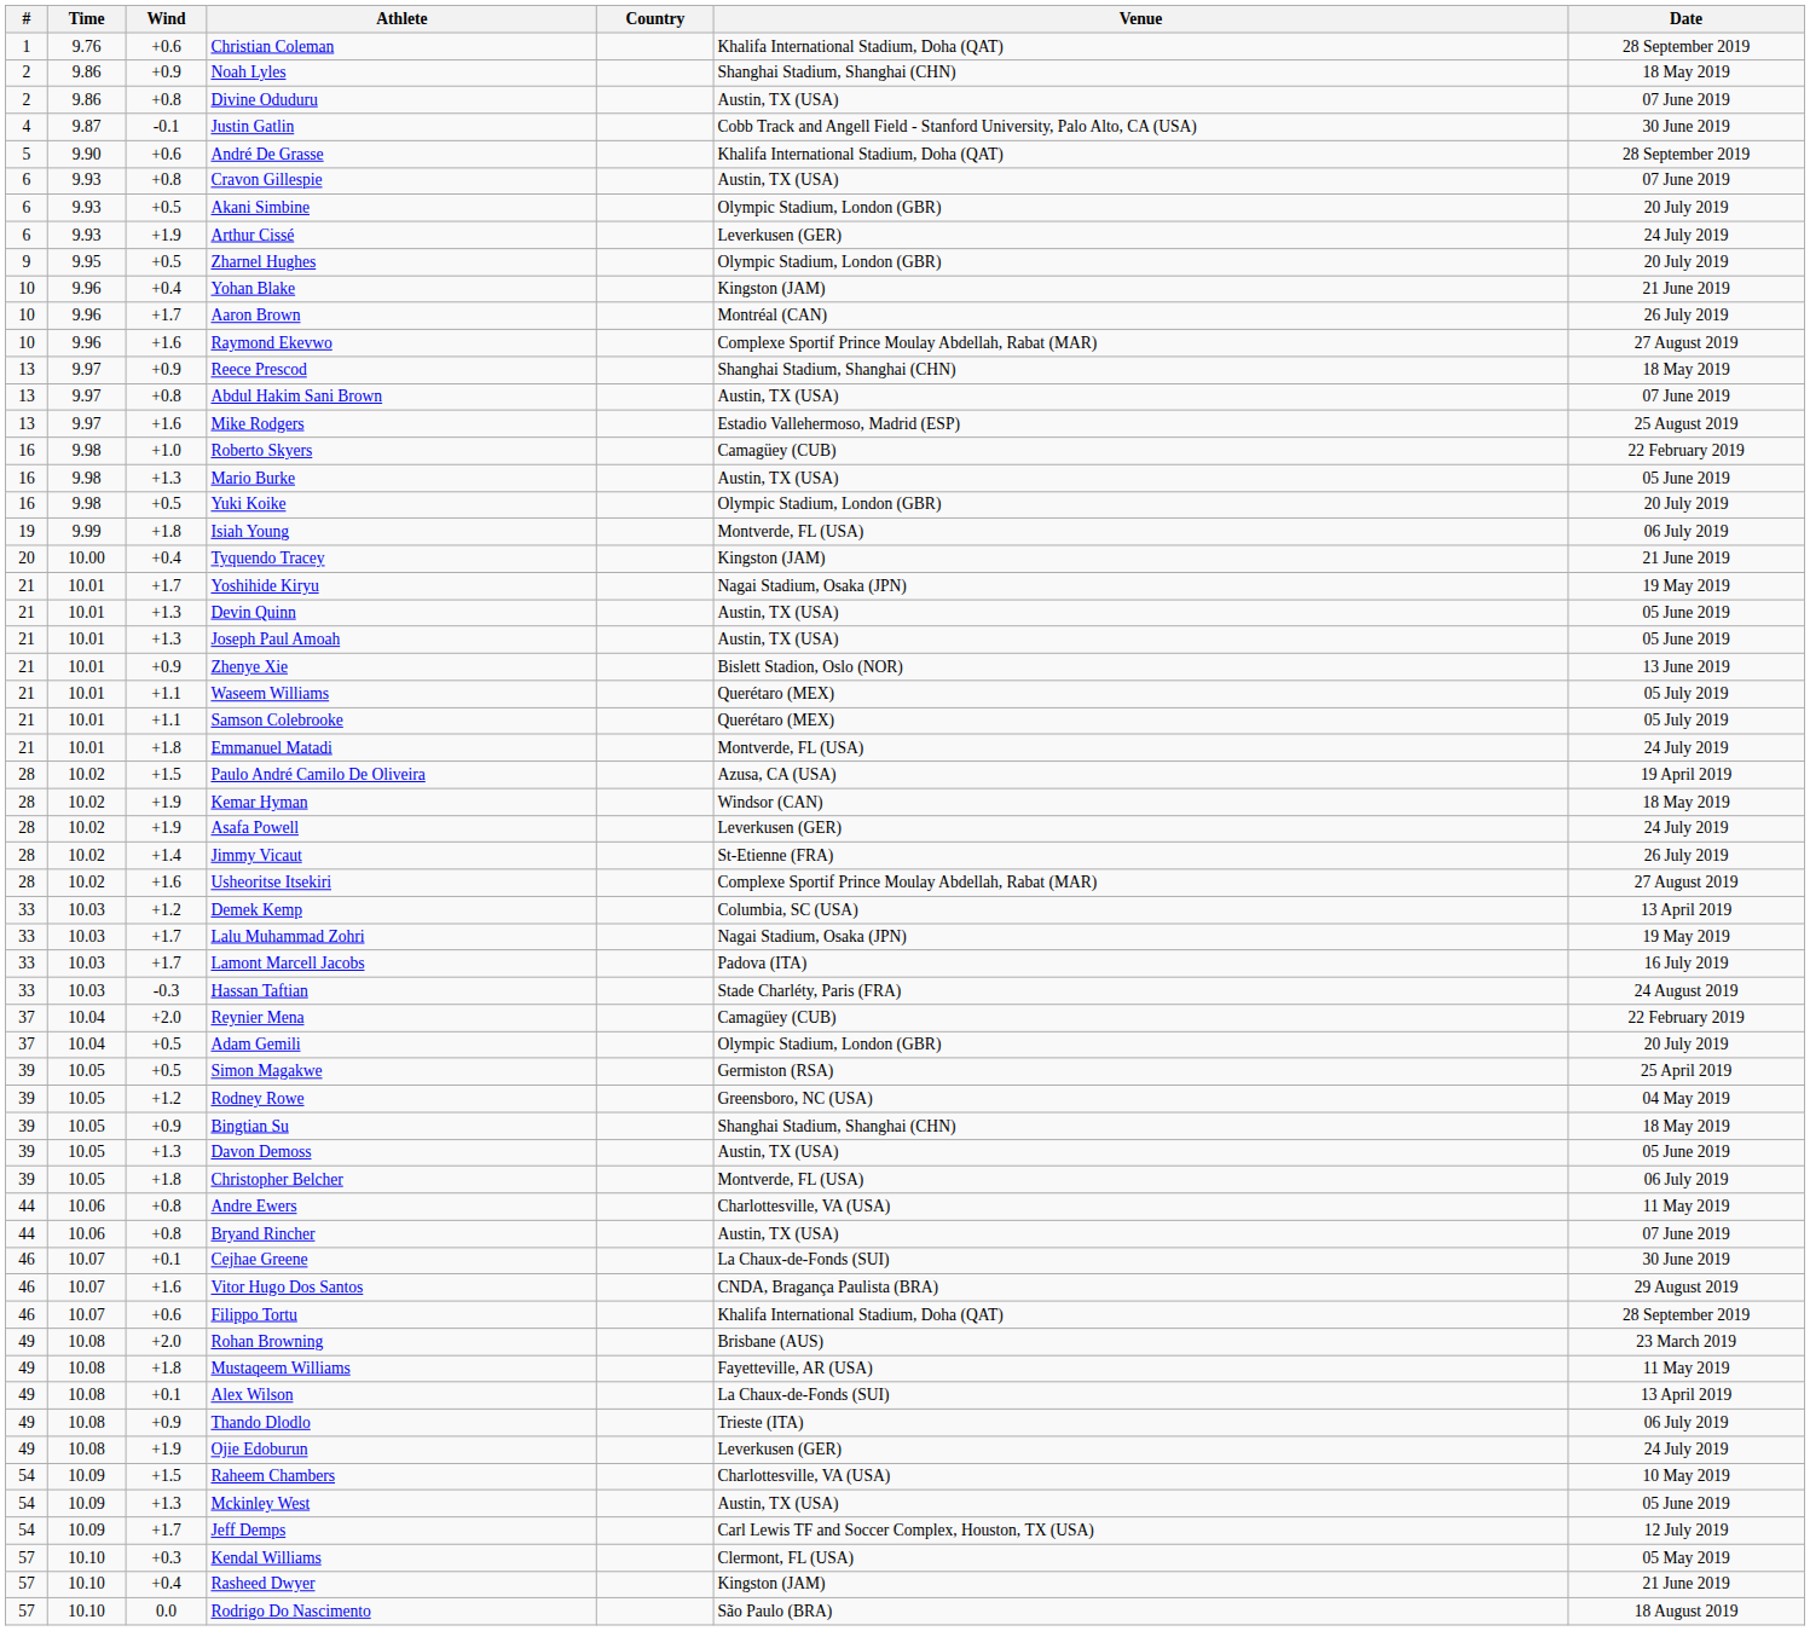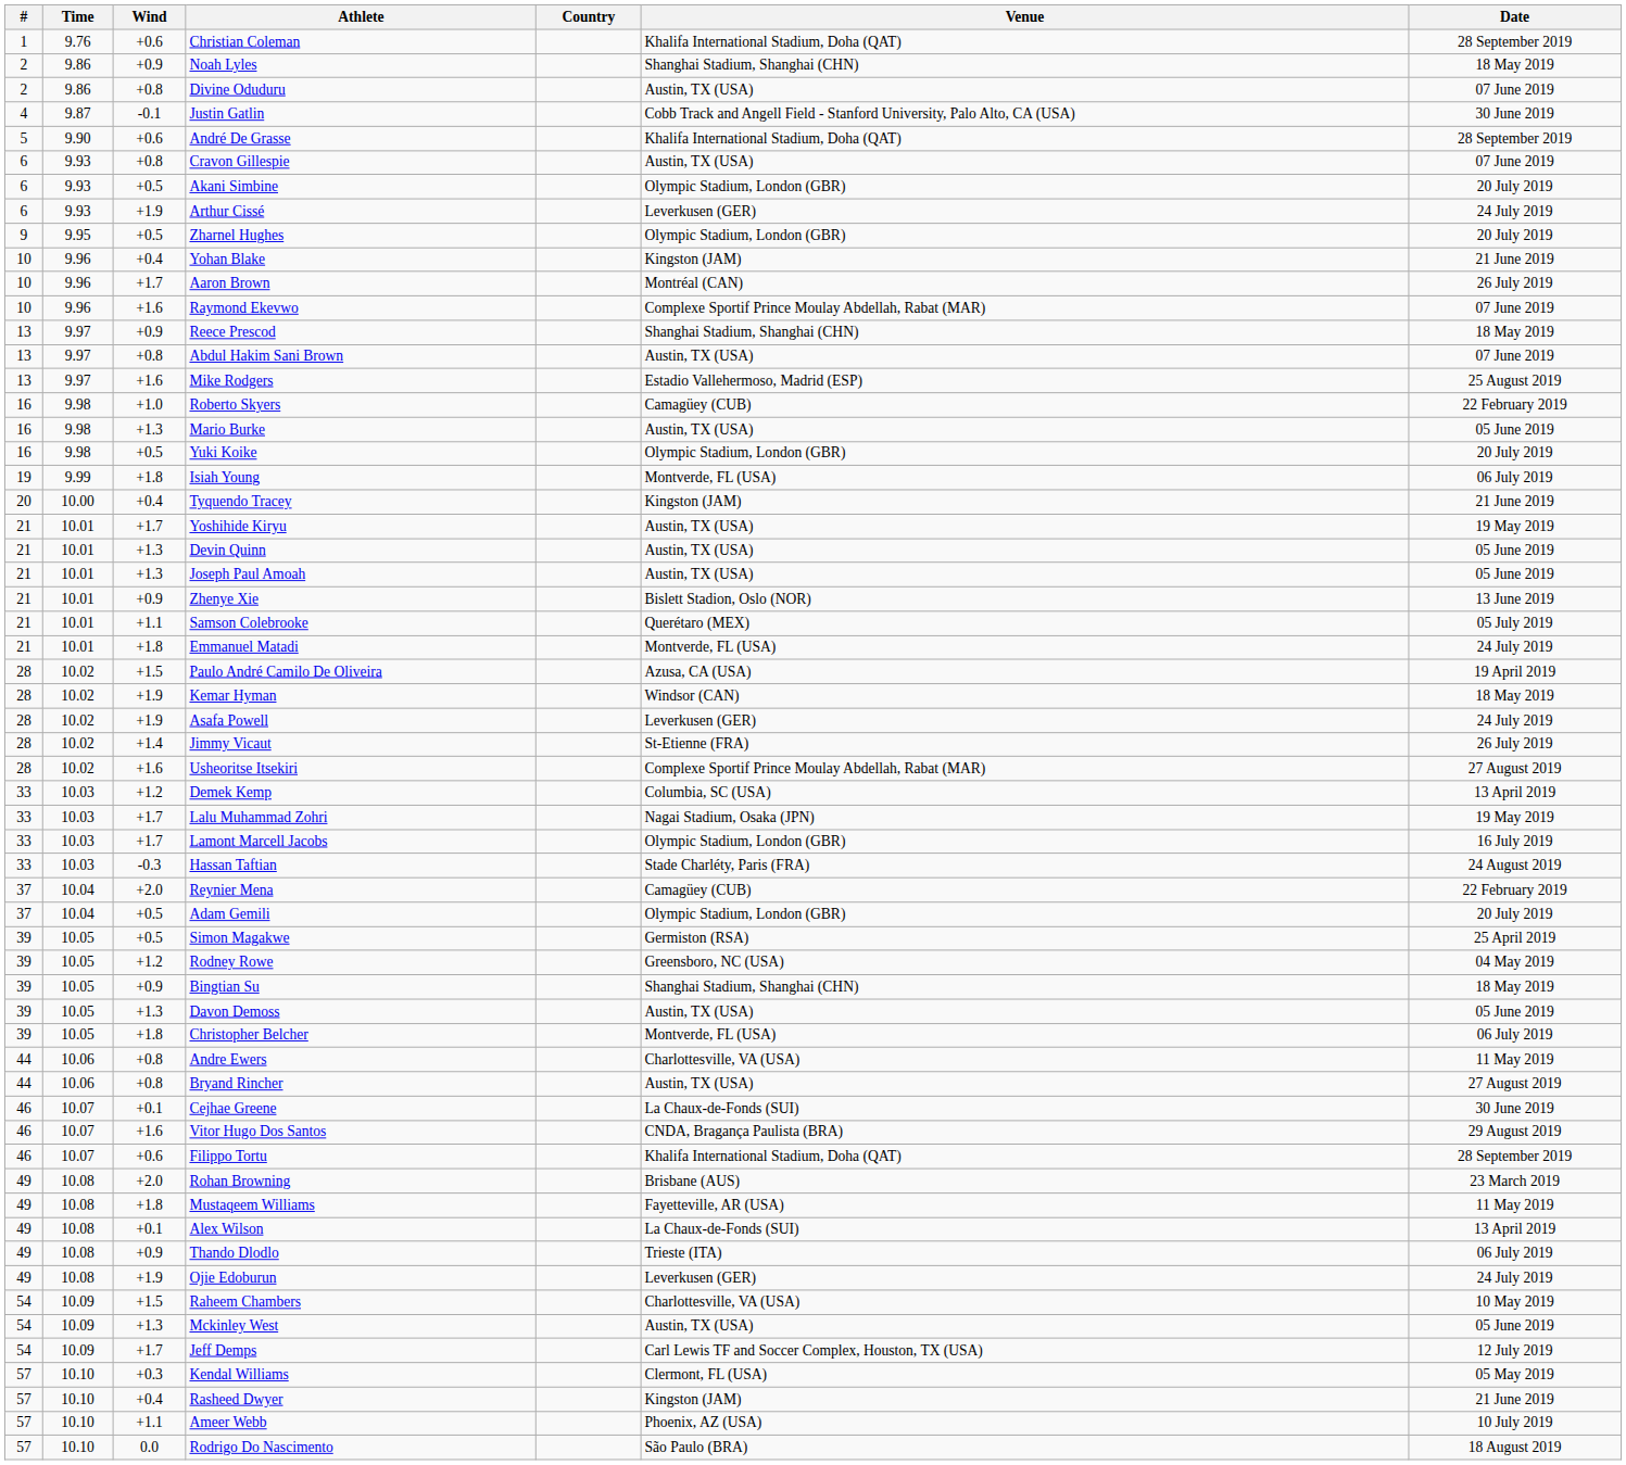 <table class="wikitable sortable" width=100% style="font-size:90%; text-align:center;">
 <tr>
 <th>#</th>
 <th>Time</th>
 <th>Wind</th>
 <th>Athlete</th>
 <th>Country</th>
 <th>Venue</th>
 <th>Date</th>
 </tr>
 <tr>
 <td>1</td>
 <td>9.76</td>
 <td>+0.6</td>
 <td align=left><a href='#'>Christian Coleman</a></td>
 <td align=left></td>
 <td align=left>Khalifa International Stadium, Doha (QAT)</td>
 <td>28 September 2019</td>
 </tr>
 <tr>
 <td>2</td>
 <td>9.86</td>
 <td>+0.9</td>
 <td align=left><a href='#'>Noah Lyles</a></td>
 <td align=left></td>
 <td align=left>Shanghai Stadium, Shanghai (CHN)</td>
 <td>18 May 2019</td>
 </tr>
 <tr>
 <td>2</td>
 <td>9.86</td>
 <td>+0.8</td>
 <td align=left><a href='#'>Divine Oduduru</a></td>
 <td align=left></td>
 <td align=left>Austin, TX (USA)</td>
 <td>07 June 2019</td>
 </tr>
 <tr>
 <td>4</td>
 <td>9.87</td>
 <td>-0.1</td>
 <td align=left><a href='#'>Justin Gatlin</a></td>
 <td align=left></td>
 <td align=left>Cobb Track and Angell Field - Stanford University, Palo Alto, CA (USA)</td>
 <td>30 June 2019</td>
 </tr>
 <tr>
 <td>5</td>
 <td>9.90</td>
 <td>+0.6</td>
 <td align=left><a href='#'>André De Grasse</a></td>
 <td align=left></td>
 <td align=left>Khalifa International Stadium, Doha (QAT)</td>
 <td>28 September 2019</td>
 </tr>
 <tr>
 <td>6</td>
 <td>9.93</td>
 <td>+0.8</td>
 <td align=left><a href='#'>Cravon Gillespie</a></td>
 <td align=left></td>
 <td align=left>Austin, TX (USA)</td>
 <td>07 June 2019</td>
 </tr>
 <tr>
 <td>6</td>
 <td>9.93</td>
 <td>+0.5</td>
 <td align=left><a href='#'>Akani Simbine</a></td>
 <td align=left></td>
 <td align=left>Olympic Stadium, London (GBR)</td>
 <td>20 July 2019</td>
 </tr>
 <tr>
 <td>6</td>
 <td>9.93</td>
 <td>+1.9</td>
 <td align=left><a href='#'>Arthur Cissé</a></td>
 <td align=left></td>
 <td align=left>Leverkusen (GER)</td>
 <td>24 July 2019</td>
 </tr>
 <tr>
 <td>9</td>
 <td>9.95</td>
 <td>+0.5</td>
 <td align=left><a href='#'>Zharnel Hughes</a></td>
 <td align=left></td>
 <td align=left>Olympic Stadium, London (GBR)</td>
 <td>20 July 2019</td>
 </tr>
 <tr>
 <td>10</td>
 <td>9.96</td>
 <td>+0.4</td>
 <td align=left><a href='#'>Yohan Blake</a></td>
 <td align=left></td>
 <td align=left>Kingston (JAM)</td>
 <td>21 June 2019</td>
 </tr>
 <tr>
 <td>10</td>
 <td>9.96</td>
 <td>+1.7</td>
 <td align=left><a href='#'>Aaron Brown</a></td>
 <td align=left></td>
 <td align=left>Montréal (CAN)</td>
 <td>26 July 2019</td>
 </tr>
 <tr>
 <td>10</td>
 <td>9.96</td>
 <td>+1.6</td>
 <td align=left><a href='#'>Raymond Ekevwo</a></td>
 <td align=left></td>
 <td align=left>Complexe Sportif Prince Moulay Abdellah, Rabat (MAR)</td>
-<td>27 August 2019</td>
+<td>07 June 2019</td>
 </tr>
 <tr>
 <td>13</td>
 <td>9.97</td>
 <td>+0.9</td>
 <td align=left><a href='#'>Reece Prescod</a></td>
 <td align=left></td>
 <td align=left>Shanghai Stadium, Shanghai (CHN)</td>
 <td>18 May 2019</td>
 </tr>
 <tr>
 <td>13</td>
 <td>9.97</td>
 <td>+0.8</td>
 <td align=left><a href='#'>Abdul Hakim Sani Brown</a></td>
 <td align=left></td>
 <td align=left>Austin, TX (USA)</td>
 <td>07 June 2019</td>
 </tr>
 <tr>
 <td>13</td>
 <td>9.97</td>
 <td>+1.6</td>
 <td align=left><a href='#'>Mike Rodgers</a></td>
 <td align=left></td>
 <td align=left>Estadio Vallehermoso, Madrid (ESP)</td>
 <td>25 August 2019</td>
 </tr>
 <tr>
 <td>16</td>
 <td>9.98</td>
 <td>+1.0</td>
 <td align=left><a href='#'>Roberto Skyers</a></td>
 <td align=left></td>
 <td align=left>Camagüey (CUB)</td>
 <td>22 February 2019</td>
 </tr>
 <tr>
 <td>16</td>
 <td>9.98</td>
 <td>+1.3</td>
 <td align=left><a href='#'>Mario Burke</a></td>
 <td align=left></td>
 <td align=left>Austin, TX (USA)</td>
 <td>05 June 2019</td>
 </tr>
 <tr>
 <td>16</td>
 <td>9.98</td>
 <td>+0.5</td>
 <td align=left><a href='#'>Yuki Koike</a></td>
 <td align=left></td>
 <td align=left>Olympic Stadium, London (GBR)</td>
 <td>20 July 2019</td>
 </tr>
 <tr>
 <td>19</td>
 <td>9.99</td>
 <td>+1.8</td>
 <td align=left><a href='#'>Isiah Young</a></td>
 <td align=left></td>
 <td align=left>Montverde, FL (USA)</td>
 <td>06 July 2019</td>
 </tr>
 <tr>
 <td>20</td>
 <td>10.00</td>
 <td>+0.4</td>
 <td align=left><a href='#'>Tyquendo Tracey</a></td>
 <td align=left></td>
 <td align=left>Kingston (JAM)</td>
 <td>21 June 2019</td>
 </tr>
 <tr>
 <td>21</td>
 <td>10.01</td>
 <td>+1.7</td>
 <td align=left><a href='#'>Yoshihide Kiryu</a></td>
 <td align=left></td>
-<td align=left>Nagai Stadium, Osaka (JPN)</td>
+<td align=left>Austin, TX (USA)</td>
 <td>19 May 2019</td>
 </tr>
 <tr>
 <td>21</td>
 <td>10.01</td>
 <td>+1.3</td>
 <td align=left><a href='#'>Devin Quinn</a></td>
 <td align=left></td>
 <td align=left>Austin, TX (USA)</td>
 <td>05 June 2019</td>
 </tr>
 <tr>
 <td>21</td>
 <td>10.01</td>
 <td>+1.3</td>
 <td align=left><a href='#'>Joseph Paul Amoah</a></td>
 <td align=left></td>
 <td align=left>Austin, TX (USA)</td>
 <td>05 June 2019</td>
 </tr>
 <tr>
 <td>21</td>
 <td>10.01</td>
 <td>+0.9</td>
 <td align=left><a href='#'>Zhenye Xie</a></td>
 <td align=left></td>
 <td align=left>Bislett Stadion, Oslo (NOR)</td>
 <td>13 June 2019</td>
-</tr>
-<tr>
-<td>21</td>
-<td>10.01</td>
-<td>+1.1</td>
-<td align=left><a href='#'>Waseem Williams</a></td>
-<td align=left></td>
-<td align=left>Querétaro (MEX)</td>
-<td>05 July 2019</td>
 </tr>
 <tr>
 <td>21</td>
 <td>10.01</td>
 <td>+1.1</td>
 <td align=left><a href='#'>Samson Colebrooke</a></td>
 <td align=left></td>
 <td align=left>Querétaro (MEX)</td>
 <td>05 July 2019</td>
 </tr>
 <tr>
 <td>21</td>
 <td>10.01</td>
 <td>+1.8</td>
 <td align=left><a href='#'>Emmanuel Matadi</a></td>
 <td align=left></td>
 <td align=left>Montverde, FL (USA)</td>
 <td>24 July 2019</td>
 </tr>
 <tr>
 <td>28</td>
 <td>10.02</td>
 <td>+1.5</td>
 <td align=left><a href='#'>Paulo André Camilo De Oliveira</a></td>
 <td align=left></td>
 <td align=left>Azusa, CA (USA)</td>
 <td>19 April 2019</td>
 </tr>
 <tr>
 <td>28</td>
 <td>10.02</td>
 <td>+1.9</td>
 <td align=left><a href='#'>Kemar Hyman</a></td>
 <td align=left></td>
 <td align=left>Windsor (CAN)</td>
 <td>18 May 2019</td>
 </tr>
 <tr>
 <td>28</td>
 <td>10.02</td>
 <td>+1.9</td>
 <td align=left><a href='#'>Asafa Powell</a></td>
 <td align=left></td>
 <td align=left>Leverkusen (GER)</td>
 <td>24 July 2019</td>
 </tr>
 <tr>
 <td>28</td>
 <td>10.02</td>
 <td>+1.4</td>
 <td align=left><a href='#'>Jimmy Vicaut</a></td>
 <td align=left></td>
 <td align=left>St-Etienne (FRA)</td>
 <td>26 July 2019</td>
 </tr>
 <tr>
 <td>28</td>
 <td>10.02</td>
 <td>+1.6</td>
 <td align=left><a href='#'>Usheoritse Itsekiri</a></td>
 <td align=left></td>
 <td align=left>Complexe Sportif Prince Moulay Abdellah, Rabat (MAR)</td>
 <td>27 August 2019</td>
 </tr>
 <tr>
 <td>33</td>
 <td>10.03</td>
 <td>+1.2</td>
 <td align=left><a href='#'>Demek Kemp</a></td>
 <td align=left></td>
 <td align=left>Columbia, SC (USA)</td>
 <td>13 April 2019</td>
 </tr>
 <tr>
 <td>33</td>
 <td>10.03</td>
 <td>+1.7</td>
 <td align=left><a href='#'>Lalu Muhammad Zohri</a></td>
 <td align=left></td>
 <td align=left>Nagai Stadium, Osaka (JPN)</td>
 <td>19 May 2019</td>
 </tr>
 <tr>
 <td>33</td>
 <td>10.03</td>
 <td>+1.7</td>
 <td align=left><a href='#'>Lamont Marcell Jacobs</a></td>
 <td align=left></td>
-<td align=left>Padova (ITA)</td>
+<td align=left>Olympic Stadium, London (GBR)</td>
 <td>16 July 2019</td>
 </tr>
 <tr>
 <td>33</td>
 <td>10.03</td>
 <td>-0.3</td>
 <td align=left><a href='#'>Hassan Taftian</a></td>
 <td align=left></td>
 <td align=left>Stade Charléty, Paris (FRA)</td>
 <td>24 August 2019</td>
 </tr>
 <tr>
 <td>37</td>
 <td>10.04</td>
 <td>+2.0</td>
 <td align=left><a href='#'>Reynier Mena</a></td>
 <td align=left></td>
 <td align=left>Camagüey (CUB)</td>
 <td>22 February 2019</td>
 </tr>
 <tr>
 <td>37</td>
 <td>10.04</td>
 <td>+0.5</td>
 <td align=left><a href='#'>Adam Gemili</a></td>
 <td align=left></td>
 <td align=left>Olympic Stadium, London (GBR)</td>
 <td>20 July 2019</td>
 </tr>
 <tr>
 <td>39</td>
 <td>10.05</td>
 <td>+0.5</td>
 <td align=left><a href='#'>Simon Magakwe</a></td>
 <td align=left></td>
 <td align=left>Germiston (RSA)</td>
 <td>25 April 2019</td>
 </tr>
 <tr>
 <td>39</td>
 <td>10.05</td>
 <td>+1.2</td>
 <td align=left><a href='#'>Rodney Rowe</a></td>
 <td align=left></td>
 <td align=left>Greensboro, NC (USA)</td>
 <td>04 May 2019</td>
 </tr>
 <tr>
 <td>39</td>
 <td>10.05</td>
 <td>+0.9</td>
 <td align=left><a href='#'>Bingtian Su</a></td>
 <td align=left></td>
 <td align=left>Shanghai Stadium, Shanghai (CHN)</td>
 <td>18 May 2019</td>
 </tr>
 <tr>
 <td>39</td>
 <td>10.05</td>
 <td>+1.3</td>
 <td align=left><a href='#'>Davon Demoss</a></td>
 <td align=left></td>
 <td align=left>Austin, TX (USA)</td>
 <td>05 June 2019</td>
 </tr>
 <tr>
 <td>39</td>
 <td>10.05</td>
 <td>+1.8</td>
 <td align=left><a href='#'>Christopher Belcher</a></td>
 <td align=left></td>
 <td align=left>Montverde, FL (USA)</td>
 <td>06 July 2019</td>
 </tr>
 <tr>
 <td>44</td>
 <td>10.06</td>
 <td>+0.8</td>
 <td align=left><a href='#'>Andre Ewers</a></td>
 <td align=left></td>
 <td align=left>Charlottesville, VA (USA)</td>
 <td>11 May 2019</td>
 </tr>
 <tr>
 <td>44</td>
 <td>10.06</td>
 <td>+0.8</td>
 <td align=left><a href='#'>Bryand Rincher</a></td>
 <td align=left></td>
 <td align=left>Austin, TX (USA)</td>
-<td>07 June 2019</td>
+<td>27 August 2019</td>
 </tr>
 <tr>
 <td>46</td>
 <td>10.07</td>
 <td>+0.1</td>
 <td align=left><a href='#'>Cejhae Greene</a></td>
 <td align=left></td>
 <td align=left>La Chaux-de-Fonds (SUI)</td>
 <td>30 June 2019</td>
 </tr>
 <tr>
 <td>46</td>
 <td>10.07</td>
 <td>+1.6</td>
 <td align=left><a href='#'>Vitor Hugo Dos Santos</a></td>
 <td align=left></td>
 <td align=left>CNDA, Bragança Paulista (BRA)</td>
 <td>29 August 2019</td>
 </tr>
 <tr>
 <td>46</td>
 <td>10.07</td>
 <td>+0.6</td>
 <td align=left><a href='#'>Filippo Tortu</a></td>
 <td align=left></td>
 <td align=left>Khalifa International Stadium, Doha (QAT)</td>
 <td>28 September 2019</td>
 </tr>
 <tr>
 <td>49</td>
 <td>10.08</td>
 <td>+2.0</td>
 <td align=left><a href='#'>Rohan Browning</a></td>
 <td align=left></td>
 <td align=left>Brisbane (AUS)</td>
 <td>23 March 2019</td>
 </tr>
 <tr>
 <td>49</td>
 <td>10.08</td>
 <td>+1.8</td>
 <td align=left><a href='#'>Mustaqeem Williams</a></td>
 <td align=left></td>
 <td align=left>Fayetteville, AR (USA)</td>
 <td>11 May 2019</td>
 </tr>
 <tr>
 <td>49</td>
 <td>10.08</td>
 <td>+0.1</td>
 <td align=left><a href='#'>Alex Wilson</a></td>
 <td align=left></td>
 <td align=left>La Chaux-de-Fonds (SUI)</td>
 <td>13 April 2019</td>
 </tr>
 <tr>
 <td>49</td>
 <td>10.08</td>
 <td>+0.9</td>
 <td align=left><a href='#'>Thando Dlodlo</a></td>
 <td align=left></td>
 <td align=left>Trieste (ITA)</td>
 <td>06 July 2019</td>
 </tr>
 <tr>
 <td>49</td>
 <td>10.08</td>
 <td>+1.9</td>
 <td align=left><a href='#'>Ojie Edoburun</a></td>
 <td align=left></td>
 <td align=left>Leverkusen (GER)</td>
 <td>24 July 2019</td>
 </tr>
 <tr>
 <td>54</td>
 <td>10.09</td>
 <td>+1.5</td>
 <td align=left><a href='#'>Raheem Chambers</a></td>
 <td align=left></td>
 <td align=left>Charlottesville, VA (USA)</td>
 <td>10 May 2019</td>
 </tr>
 <tr>
 <td>54</td>
 <td>10.09</td>
 <td>+1.3</td>
 <td align=left><a href='#'>Mckinley West</a></td>
 <td align=left></td>
 <td align=left>Austin, TX (USA)</td>
 <td>05 June 2019</td>
 </tr>
 <tr>
 <td>54</td>
 <td>10.09</td>
 <td>+1.7</td>
 <td align=left><a href='#'>Jeff Demps</a></td>
 <td align=left></td>
 <td align=left>Carl Lewis TF and Soccer Complex, Houston, TX (USA)</td>
 <td>12 July 2019</td>
 </tr>
 <tr>
 <td>57</td>
 <td>10.10</td>
 <td>+0.3</td>
 <td align=left><a href='#'>Kendal Williams</a></td>
 <td align=left></td>
 <td align=left>Clermont, FL (USA)</td>
 <td>05 May 2019</td>
 </tr>
 <tr>
 <td>57</td>
 <td>10.10</td>
 <td>+0.4</td>
 <td align=left><a href='#'>Rasheed Dwyer</a></td>
 <td align=left></td>
 <td align=left>Kingston (JAM)</td>
 <td>21 June 2019</td>
 </tr>
 <tr>
 <td>57</td>
 <td>10.10</td>
+<td>+1.1</td>
+<td align=left><a href='#'>Ameer Webb</a></td>
+<td align=left></td>
+<td align=left>Phoenix, AZ (USA)</td>
+<td>10 July 2019</td>
+</tr>
+<tr>
+<td>57</td>
+<td>10.10</td>
 <td>0.0</td>
 <td align=left><a href='#'>Rodrigo Do Nascimento</a></td>
 <td align=left></td>
 <td align=left>São Paulo (BRA)</td>
 <td>18 August 2019</td>
 </tr>
 </table>
